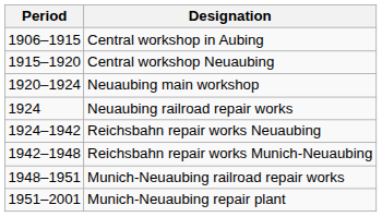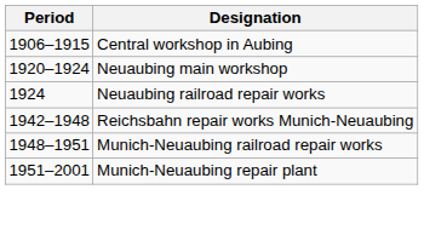 <table class="wikitable">
 <tr class="hintergrundfarbe8">
 <th>Period</th>
 <th>Designation</th>
 </tr>
 <tr>
 <td>1906–1915</td>
 <td>Central workshop in Aubing</td>
 </tr>
 <tr>
-<td>1915–1920</td>
-<td>Central workshop Neuaubing</td>
-</tr>
-<tr>
 <td>1920–1924</td>
 <td>Neuaubing main workshop</td>
 </tr>
 <tr>
 <td>1924</td>
 <td>Neuaubing railroad repair works</td>
-</tr>
-<tr>
-<td>1924–1942</td>
-<td>Reichsbahn repair works Neuaubing</td>
 </tr>
 <tr>
 <td>1942–1948</td>
 <td>Reichsbahn repair works Munich-Neuaubing</td>
 </tr>
 <tr>
 <td>1948–1951</td>
 <td>Munich-Neuaubing railroad repair works</td>
 </tr>
 <tr>
 <td>1951–2001</td>
 <td>Munich-Neuaubing repair plant</td>
 </tr>
 </table>
